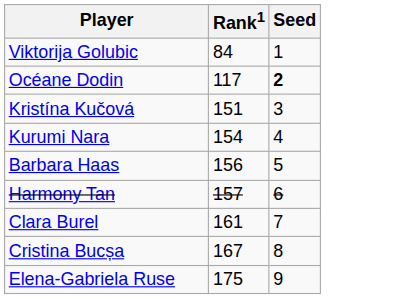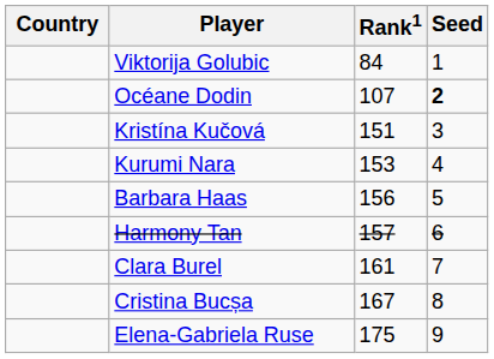 <table class="sortable wikitable">
 <tr>
+<th width="70">Country</th>
 <th width="175">Player</th>
 <th>Rank<sup>1</sup></th>
 <th>Seed</th>
 </tr>
 <tr>
+<td></td>
 <td><a href='#'>Viktorija Golubic</a></td>
 <td>84</td>
 <td>1</td>
 </tr>
 <tr>
+<td></td>
 <td><a href='#'>Océane Dodin</a></td>
-<td>117</td>
+<td>107</td>
 <td><strong>2</strong></td>
 </tr>
 <tr>
+<td></td>
 <td><a href='#'>Kristína Kučová</a></td>
 <td>151</td>
 <td>3</td>
 </tr>
 <tr>
+<td></td>
 <td><a href='#'>Kurumi Nara</a></td>
-<td>154</td>
+<td>153</td>
 <td>4</td>
 </tr>
 <tr>
+<td></td>
 <td><a href='#'>Barbara Haas</a></td>
 <td>156</td>
 <td>5</td>
 </tr>
 <tr>
+<td><s></s></td>
 <td><s><a href='#'>Harmony Tan</a></s></td>
 <td><s>157</s></td>
 <td><s>6</s></td>
 </tr>
 <tr>
+<td></td>
 <td><a href='#'>Clara Burel</a></td>
 <td>161</td>
 <td>7</td>
 </tr>
 <tr>
+<td></td>
 <td><a href='#'>Cristina Bucșa</a></td>
 <td>167</td>
 <td>8</td>
 </tr>
 <tr>
+<td></td>
 <td><a href='#'>Elena-Gabriela Ruse</a></td>
 <td>175</td>
 <td>9</td>
 </tr>
 </table>
